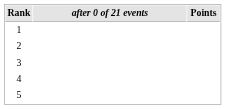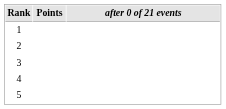 <table cellspacing="1" cellpadding="3" style="border:1px solid #AAAAAA;font-size:86%">
 <tr style="background-color: #E4E4E4;">
 <th style="border-bottom:1px solid #AAAAAA; width: 10px;">Rank</th>
+<th style="border-bottom:1px solid #AAAAAA; width: 40px;">Points</th>
 <th style="border-bottom:1px solid #AAAAAA; width: 210px;"><em>after 0 of 21 events</em>  </th>
-<th style="border-bottom:1px solid #AAAAAA; width: 40px;">Points</th>
 </tr>
 <tr>
 <td align=center>1</td>
+<td align=center></td>
 <td></td>
-<td align=center></td>
 </tr>
 <tr>
 <td align=center>2</td>
+<td align=center></td>
 <td></td>
-<td align=center></td>
 </tr>
 <tr>
 <td align=center>3</td>
+<td align=center></td>
 <td></td>
-<td align=center></td>
 </tr>
 <tr>
 <td align=center>4</td>
+<td align=center></td>
 <td></td>
-<td align=center></td>
 </tr>
 <tr>
 <td align=center>5</td>
+<td align=center></td>
 <td></td>
-<td align=center></td>
 </tr>
 </table>
